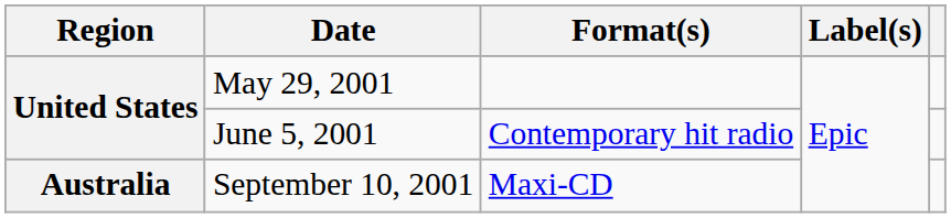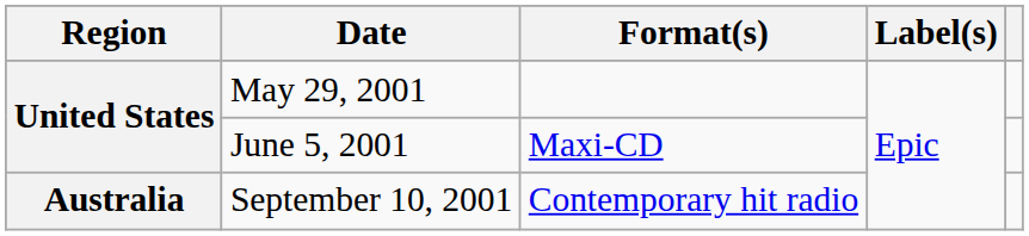 <table class="wikitable plainrowheaders">
 <tr>
 <th scope="col">Region</th>
 <th scope="col">Date</th>
 <th scope="col">Format(s)</th>
 <th scope="col">Label(s)</th>
 <th scope="col"></th>
 </tr>
 <tr>
 <th scope="row" rowspan="2">United States</th>
 <td>May 29, 2001</td>
 <td></td>
 <td rowspan="3"><a href='#'>Epic</a></td>
 <td></td>
 </tr>
 <tr>
 <td>June 5, 2001</td>
-<td><a href='#'>Contemporary hit radio</a></td>
+<td><a href='#'>Maxi-CD</a></td>
 <td></td>
 </tr>
 <tr>
 <th scope="row">Australia</th>
 <td>September 10, 2001</td>
-<td><a href='#'>Maxi-CD</a></td>
+<td><a href='#'>Contemporary hit radio</a></td>
 <td></td>
 </tr>
 </table>
